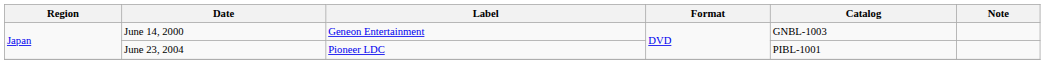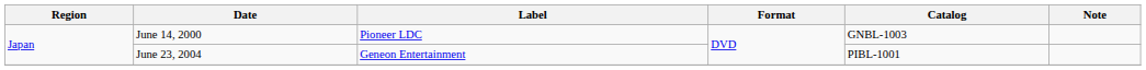 <table class="wikitable sortable" style="margin:0 auto; font-size:small; width:100%">
 <tr>
 <th>Region</th>
 <th>Date</th>
 <th>Label</th>
 <th>Format</th>
 <th>Catalog</th>
 <th>Note</th>
 </tr>
 <tr>
 <td rowspan="2"><a href='#'>Japan</a></td>
 <td>June 14, 2000</td>
-<td><a href='#'>Geneon Entertainment</a></td>
+<td><a href='#'>Pioneer LDC</a></td>
 <td rowspan="2"><a href='#'>DVD</a></td>
 <td>GNBL-1003</td>
 <td></td>
 </tr>
 <tr>
 <td>June 23, 2004</td>
-<td><a href='#'>Pioneer LDC</a></td>
+<td><a href='#'>Geneon Entertainment</a></td>
 <td>PIBL-1001</td>
 <td></td>
 </tr>
 <tr>
 </tr>
 </table>
